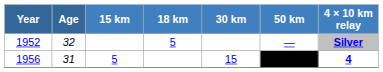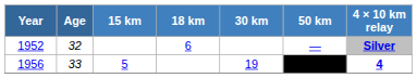 <table class="wikitable" style="font-size:95%; text-align:center; border:grey solid 1px; border-collapse:collapse; background:#ffffff;">
 <tr>
 <th style="background-color:#369; color:white; width:60px;"> Year </th>
 <th style="background-color:#369; color:white; width:40px;"> Age </th>
 <th style="background-color:#4180be; color:white; width:75px;"> 15 km </th>
 <th style="background-color:#4180be; color:white; width:75px;"> 18 km </th>
 <th style="background-color:#4180be; color:white; width:75px;"> 30 km </th>
 <th style="background-color:#4180be; color:white; width:75px;"> 50 km </th>
 <th style="background-color:#4180be; color:white; width:75px;"> 4 × 10 km <br> relay </th>
 </tr>
 <tr>
 <td><a href='#'>1952</a></td>
 <td><em>32</em></td>
 <td></td>
-<td><a href='#'>5</a></td>
+<td><a href='#'>6</a></td>
 <td></td>
 <td><a href='#'>—</a></td>
 <td style="background:silver;"><a href='#'><strong>Silver</strong></a></td>
 </tr>
 <tr>
 <td><a href='#'>1956</a></td>
-<td><em>31</em></td>
+<td><em>33</em></td>
 <td><a href='#'>5</a></td>
 <td></td>
-<td><a href='#'>15</a></td>
+<td><a href='#'>19</a></td>
 <td style="background:#000; color:#fff;"><a href='#'><span></span></a></td>
 <td><strong><a href='#'>4</a></strong></td>
 </tr>
 <tr>
 </tr>
 </table>
